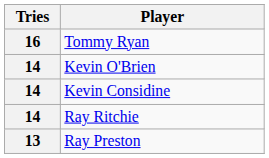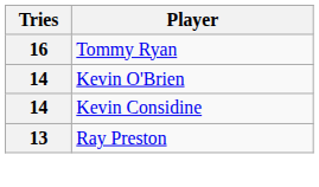 <table class="wikitable" style="text-align:left;">
 <tr>
 <th width=50>Tries</th>
 <th width=200>Player</th>
 </tr>
 <tr>
 <th>16</th>
 <td> <a href='#'>Tommy Ryan</a></td>
 </tr>
 <tr>
 <th>14</th>
 <td> <a href='#'>Kevin O'Brien</a></td>
 </tr>
 <tr>
 <th>14</th>
 <td> <a href='#'>Kevin Considine</a></td>
 </tr>
 <tr>
-<th>14</th>
-<td> <a href='#'>Ray Ritchie</a></td>
-</tr>
-<tr>
 <th>13</th>
 <td> <a href='#'>Ray Preston</a></td>
 </tr>
 </table>
